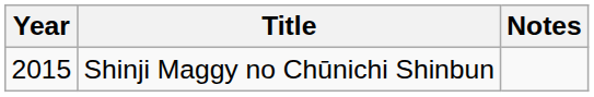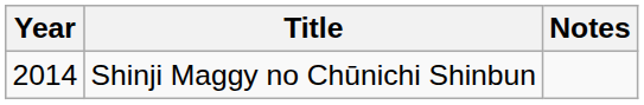 <table class="wikitable">
 <tr>
 <th>Year</th>
 <th>Title</th>
 <th>Notes</th>
 </tr>
 <tr>
-<td>2015</td>
+<td>2014</td>
 <td Chūnichi Shinbun Hotto Web>Shinji Maggy no Chūnichi Shinbun</td>
 <td></td>
 </tr>
 </table>
